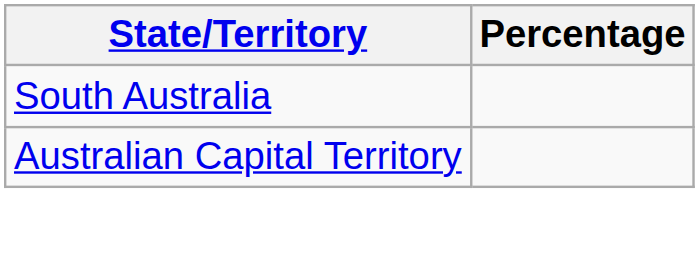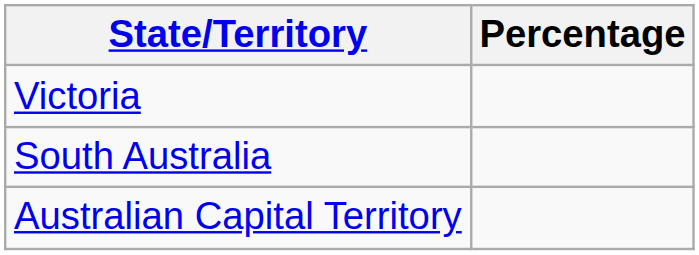 <table class="sortable wikitable floatright">
 <tr>
 <th><a href='#'>State/Territory</a></th>
 <th>Percentage</th>
+</tr>
+<tr>
+<td><a href='#'>Victoria</a></td>
+<td></td>
 </tr>
 <tr>
 <td><a href='#'>South Australia</a></td>
 <td></td>
 </tr>
 <tr>
 <td><a href='#'>Australian Capital Territory</a></td>
 <td></td>
 </tr>
 </table>
